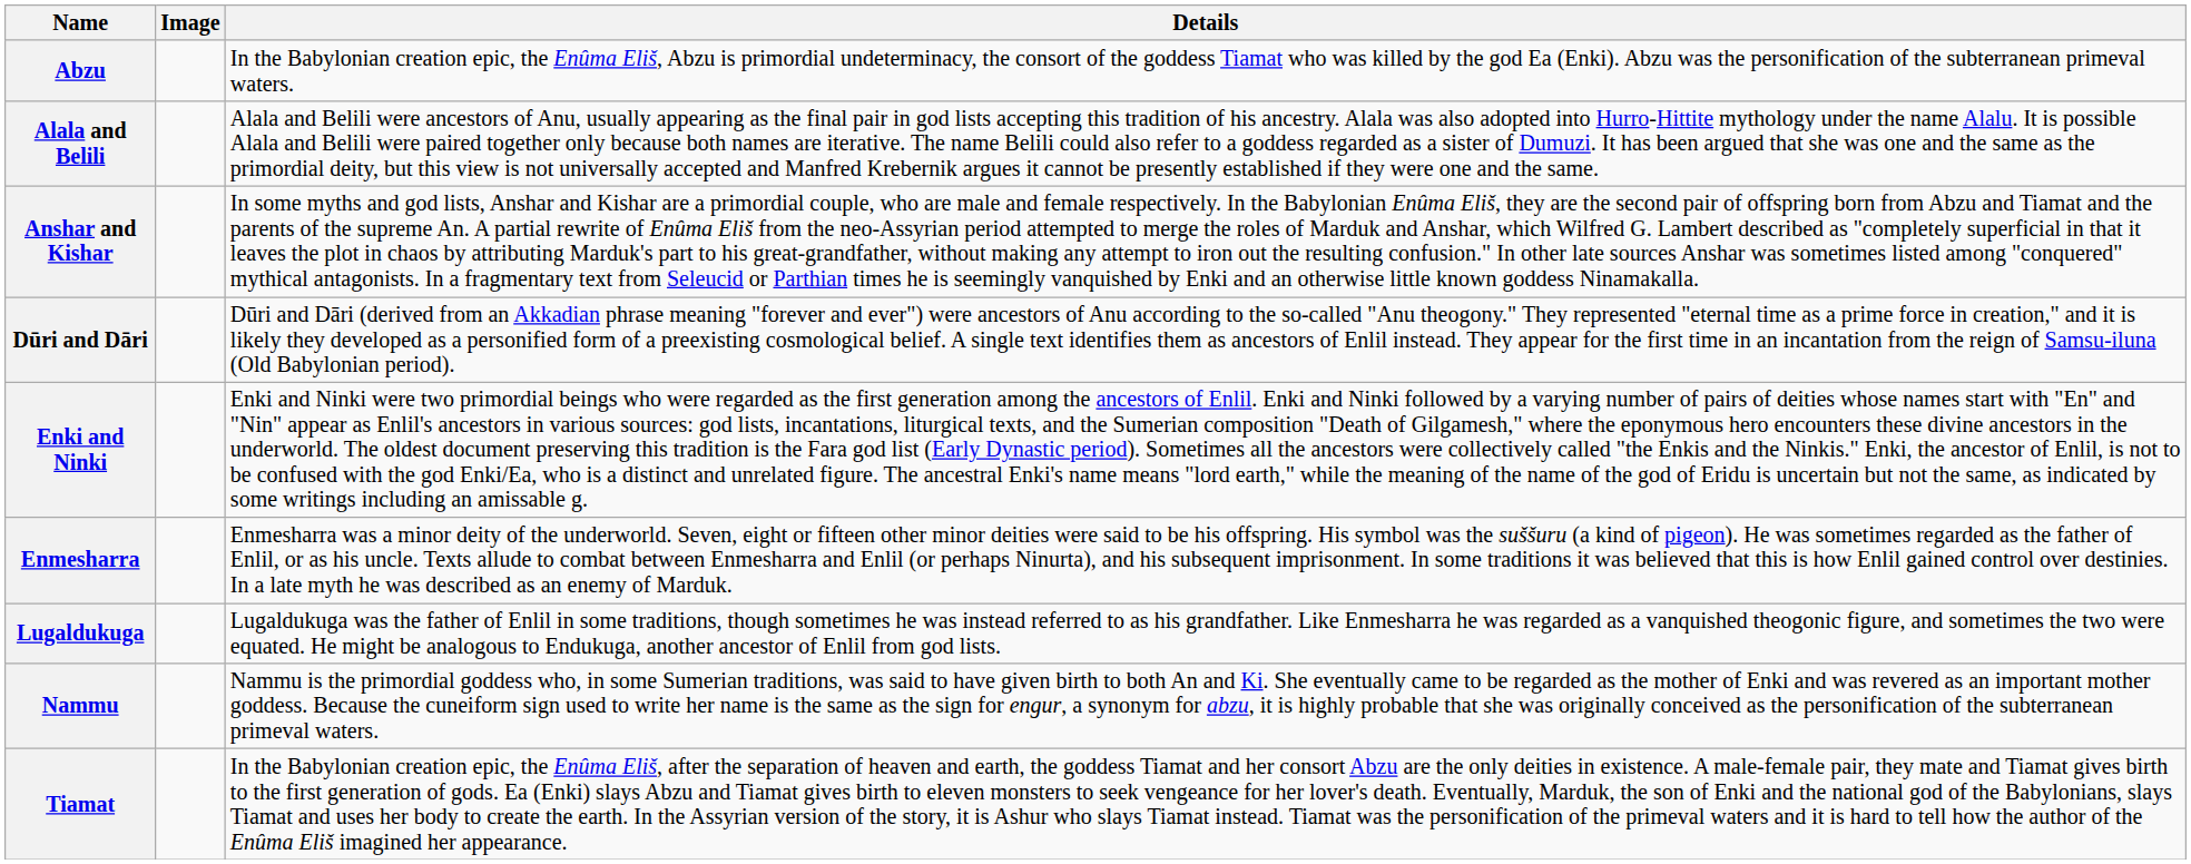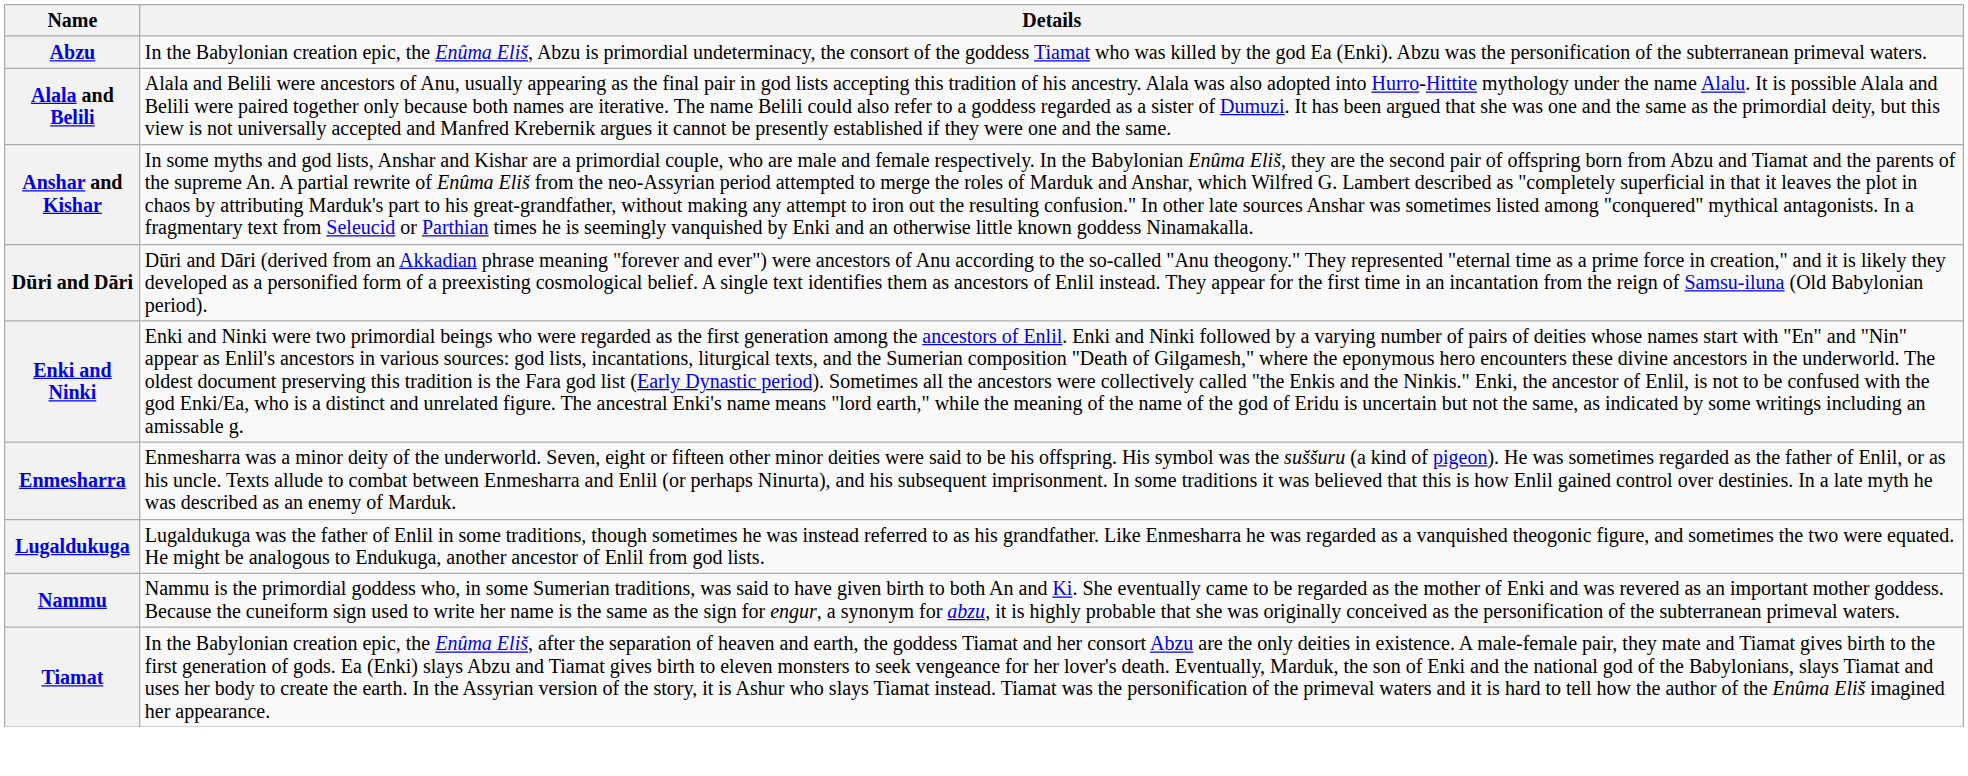 <table class="wikitable">
 <tr>
 <th scope="col">Name</th>
-<th scope="col">Image</th>
 <th scope="col">Details</th>
 </tr>
 <tr>
 <th scope="row"><a href='#'>Abzu</a></th>
-<td></td>
 <td>In the Babylonian creation epic, the <em><a href='#'>Enûma Eliš</a></em>, Abzu is primordial undeterminacy, the consort of the goddess <a href='#'>Tiamat</a> who was killed by the god Ea (Enki). Abzu was the personification of the subterranean primeval waters.</td>
 </tr>
 <tr>
 <th scope="row"><a href='#'>Alala</a> and <a href='#'>Belili</a></th>
-<td></td>
 <td>Alala and Belili were ancestors of Anu, usually appearing as the final pair in god lists accepting this tradition of his ancestry. Alala was also adopted into <a href='#'>Hurro</a>-<a href='#'>Hittite</a> mythology under the name <a href='#'>Alalu</a>. It is possible Alala and Belili were paired together only because both names are iterative. The name Belili could also refer to a goddess regarded as a sister of <a href='#'>Dumuzi</a>. It has been argued that she was one and the same as the primordial deity, but this view is not universally accepted and Manfred Krebernik argues it cannot be presently established if they were one and the same.</td>
 </tr>
 <tr>
 <th scope="row"><a href='#'>Anshar</a> and <a href='#'>Kishar</a></th>
-<td></td>
 <td>In some myths and god lists, Anshar and Kishar are a primordial couple, who are male and female respectively. In the Babylonian <em>Enûma Eliš</em>, they are the second pair of offspring born from Abzu and Tiamat and the parents of the supreme An. A partial rewrite of <em>Enûma Eliš</em> from the neo-Assyrian period attempted to merge the roles of Marduk and Anshar, which Wilfred G. Lambert described as "completely superficial in that it leaves the plot in chaos by attributing Marduk's part to his great-grandfather, without making any attempt to iron out the resulting confusion." In other late sources Anshar was sometimes listed among "conquered" mythical antagonists. In a fragmentary text from <a href='#'>Seleucid</a> or <a href='#'>Parthian</a> times he is seemingly vanquished by Enki and an otherwise little known goddess Ninamakalla.</td>
 </tr>
 <tr>
 <th scope="row">Dūri and Dāri</th>
-<td></td>
 <td>Dūri and Dāri (derived from an <a href='#'>Akkadian</a> phrase meaning "forever and ever") were ancestors of Anu according to the so-called "Anu theogony." They represented "eternal time as a prime force in creation," and it is likely they developed as a personified form of a preexisting cosmological belief. A single text identifies them as ancestors of Enlil instead. They appear for the first time in an incantation from the reign of <a href='#'>Samsu-iluna</a> (Old Babylonian period).</td>
 </tr>
 <tr>
 <th scope="row"><a href='#'>Enki and Ninki</a></th>
-<td></td>
 <td>Enki and Ninki were two primordial beings who were regarded as the first generation among the <a href='#'>ancestors of Enlil</a>. Enki and Ninki followed by a varying number of pairs of deities whose names start with "En" and "Nin" appear as Enlil's ancestors in various sources: god lists, incantations, liturgical texts, and the Sumerian composition "Death of Gilgamesh," where the eponymous hero encounters these divine ancestors in the underworld. The oldest document preserving this tradition is the Fara god list (<a href='#'>Early Dynastic period</a>). Sometimes all the ancestors were collectively called "the Enkis and the Ninkis." Enki, the ancestor of Enlil, is not to be confused with the god Enki/Ea, who is a distinct and unrelated figure. The ancestral Enki's name means "lord earth," while the meaning of the name of the god of Eridu is uncertain but not the same, as indicated by some writings including an amissable g.</td>
 </tr>
 <tr>
 <th scope="row"><a href='#'>Enmesharra</a></th>
-<td></td>
 <td>Enmesharra was a minor deity of the underworld. Seven, eight or fifteen other minor deities were said to be his offspring. His symbol was the <em>suššuru</em> (a kind of <a href='#'>pigeon</a>). He was sometimes regarded as the father of Enlil, or as his uncle. Texts allude to combat between Enmesharra and Enlil (or perhaps Ninurta), and his subsequent imprisonment. In some traditions it was believed that this is how Enlil gained control over destinies. In a late myth he was described as an enemy of Marduk.</td>
 </tr>
 <tr>
 <th scope="row"><a href='#'>Lugaldukuga</a></th>
-<td></td>
 <td>Lugaldukuga was the father of Enlil in some traditions, though sometimes he was instead referred to as his grandfather. Like Enmesharra he was regarded as a vanquished theogonic figure, and sometimes the two were equated. He might be analogous to Endukuga, another ancestor of Enlil from god lists.</td>
 </tr>
 <tr>
 <th scope="row"><a href='#'>Nammu</a></th>
-<td></td>
 <td>Nammu is the primordial goddess who, in some Sumerian traditions, was said to have given birth to both An and <a href='#'>Ki</a>. She eventually came to be regarded as the mother of Enki and was revered as an important mother goddess. Because the cuneiform sign used to write her name is the same as the sign for <em>engur</em>, a synonym for <em><a href='#'>abzu</a></em>, it is highly probable that she was originally conceived as the personification of the subterranean primeval waters.</td>
 </tr>
 <tr>
 <th scope="row"><a href='#'>Tiamat</a></th>
-<td></td>
 <td>In the Babylonian creation epic, the <em><a href='#'>Enûma Eliš</a></em>, after the separation of heaven and earth, the goddess Tiamat and her consort <a href='#'>Abzu</a> are the only deities in existence. A male-female pair, they mate and Tiamat gives birth to the first generation of gods. Ea (Enki) slays Abzu and Tiamat gives birth to eleven monsters to seek vengeance for her lover's death. Eventually, Marduk, the son of Enki and the national god of the Babylonians, slays Tiamat and uses her body to create the earth. In the Assyrian version of the story, it is Ashur who slays Tiamat instead. Tiamat was the personification of the primeval waters and it is hard to tell how the author of the <em>Enûma Eliš</em> imagined her appearance.</td>
 </tr>
 </table>
